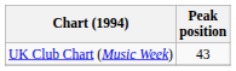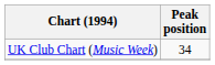 <table class="wikitable sortable">
 <tr>
 <th>Chart (1994)</th>
 <th>Peak<br>position</th>
 </tr>
 <tr>
 <td><a href='#'>UK Club Chart</a> (<em><a href='#'>Music Week</a></em>)</td>
-<td style="text-align:center;">43</td>
+<td style="text-align:center;">34</td>
 </tr>
 <tr>
 </tr>
 <tr>
 </tr>
 </table>
